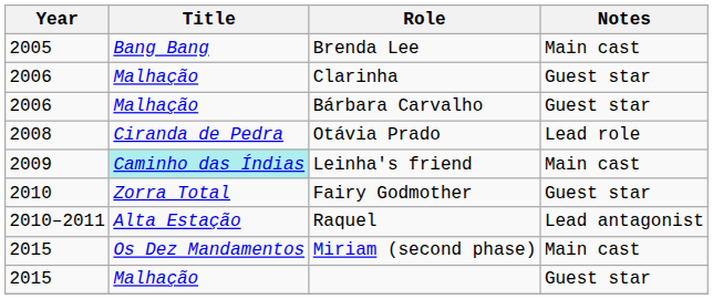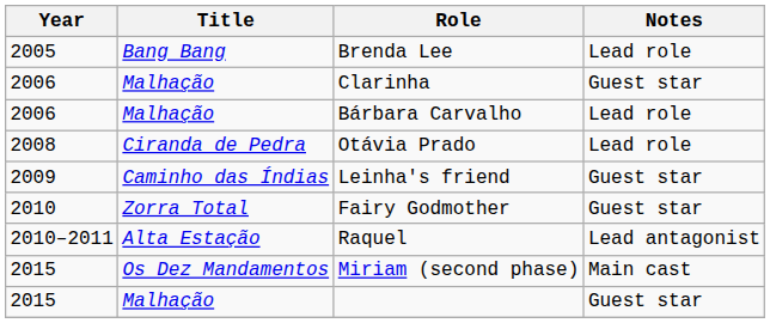 <table class="wikitable sortable">
 <tr>
 <th>Year</th>
 <th>Title</th>
 <th>Role</th>
 <th>Notes</th>
 </tr>
 <tr>
 <td>2005</td>
 <td><em><a href='#'>Bang Bang</a></em></td>
 <td>Brenda Lee</td>
-<td>Main cast</td>
+<td>Lead role</td>
 </tr>
 <tr>
 <td>2006</td>
 <td><em><a href='#'>Malhação</a></em></td>
 <td>Clarinha</td>
 <td>Guest star</td>
 </tr>
 <tr>
 <td>2006</td>
 <td><em><a href='#'>Malhação</a></em></td>
 <td>Bárbara Carvalho</td>
-<td>Guest star</td>
+<td>Lead role</td>
 </tr>
 <tr>
 <td>2008</td>
 <td><em><a href='#'>Ciranda de Pedra</a></em></td>
 <td>Otávia Prado</td>
 <td>Lead role</td>
 </tr>
 <tr>
 <td>2009</td>
-<td style="background: paleturquoise;"><em><a href='#'>Caminho das Índias</a></em></td>
+<td><em><a href='#'>Caminho das Índias</a></em></td>
 <td>Leinha's friend</td>
-<td>Main cast</td>
+<td>Guest star</td>
 </tr>
 <tr>
 <td>2010</td>
 <td><em><a href='#'>Zorra Total</a></em></td>
 <td>Fairy Godmother</td>
 <td>Guest star</td>
 </tr>
 <tr>
 <td>2010–2011</td>
 <td><em><a href='#'>Alta Estação</a></em></td>
 <td>Raquel</td>
 <td>Lead antagonist</td>
 </tr>
 <tr>
 <td>2015</td>
 <td><em><a href='#'>Os Dez Mandamentos</a></em></td>
 <td><a href='#'>Miriam</a> (second phase)</td>
 <td>Main cast</td>
 </tr>
 <tr>
 <td>2015</td>
 <td><em><a href='#'>Malhação</a></em></td>
 <td></td>
 <td>Guest star</td>
 </tr>
 <tr>
 </tr>
 </table>
